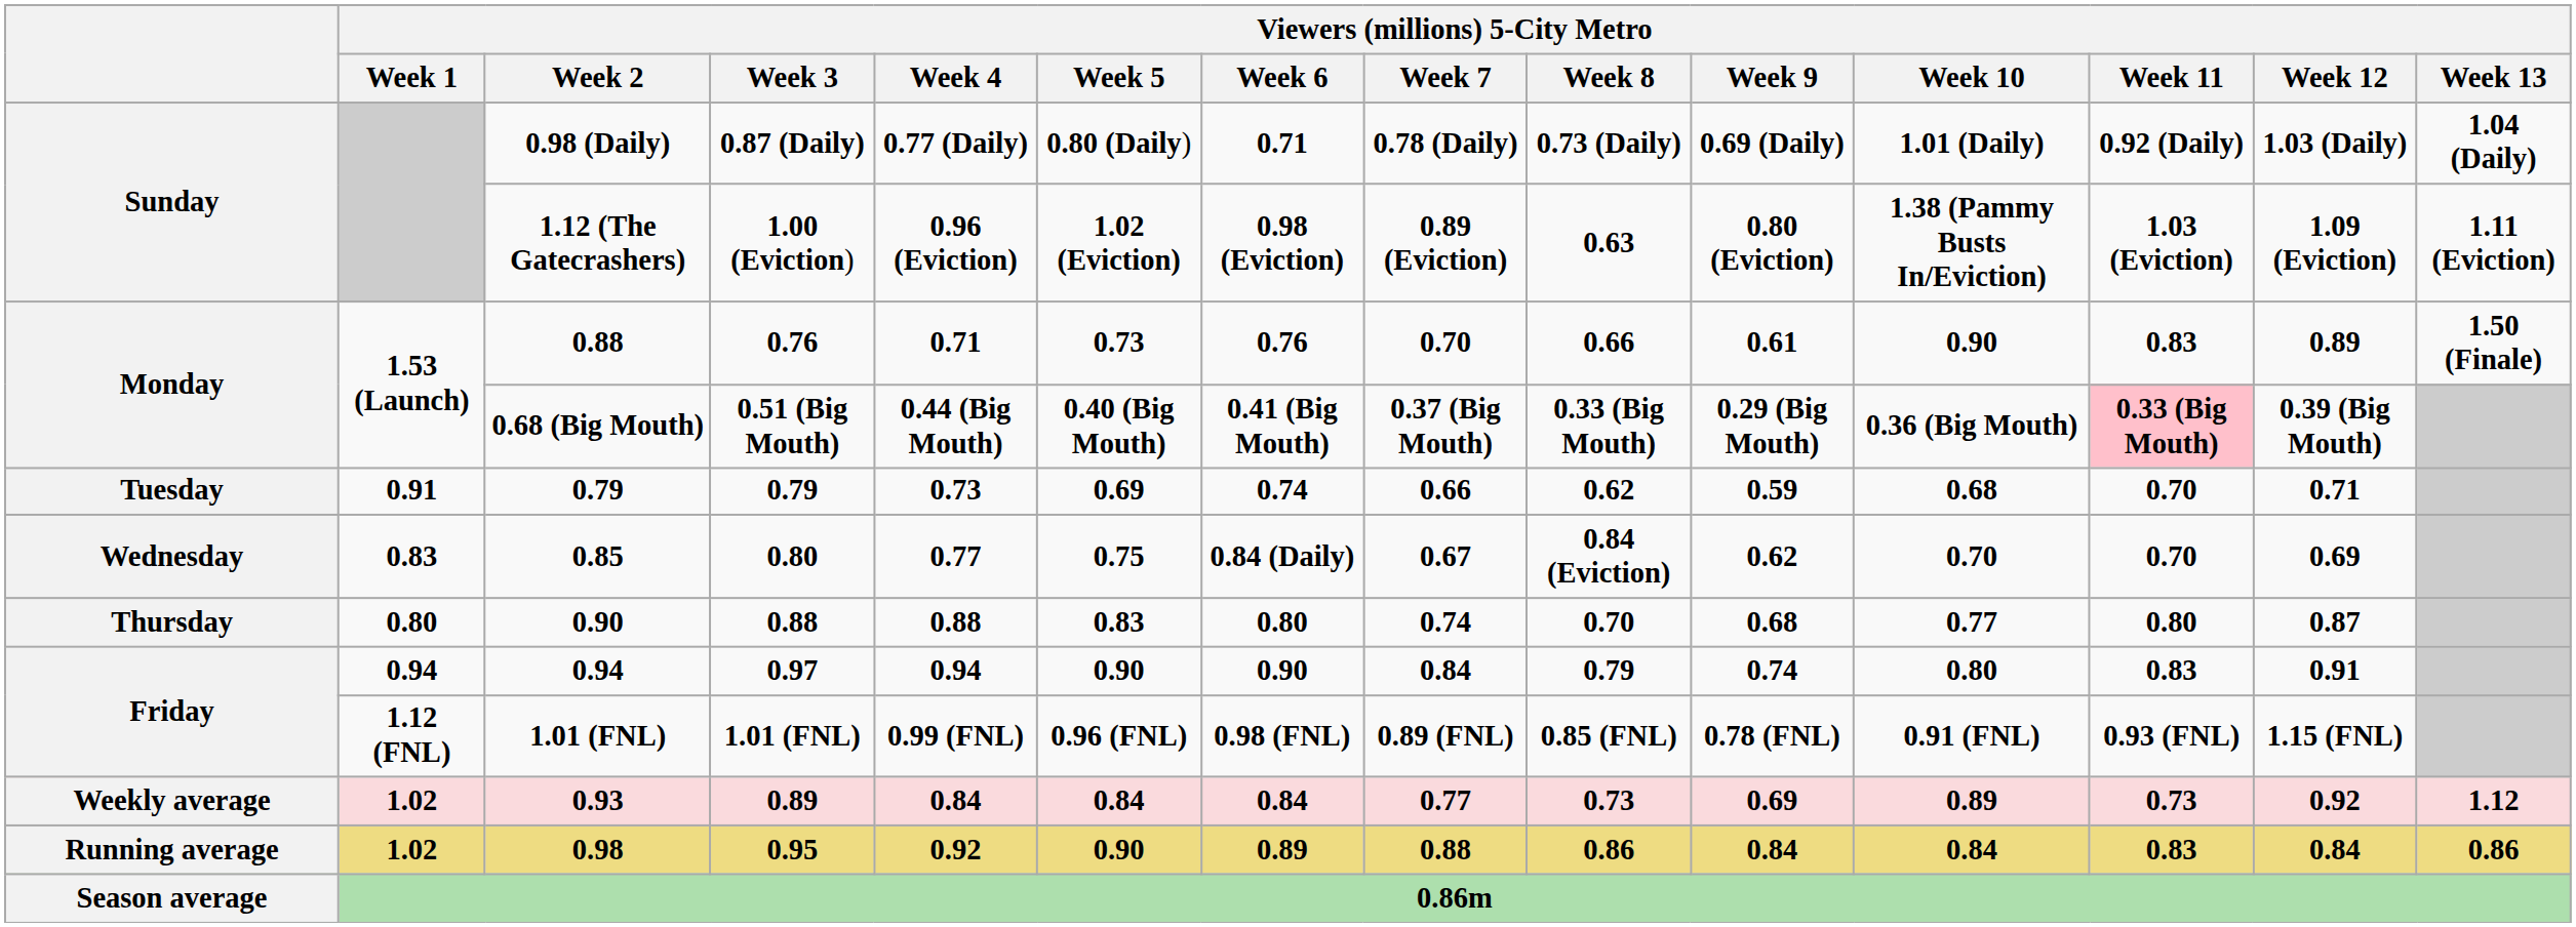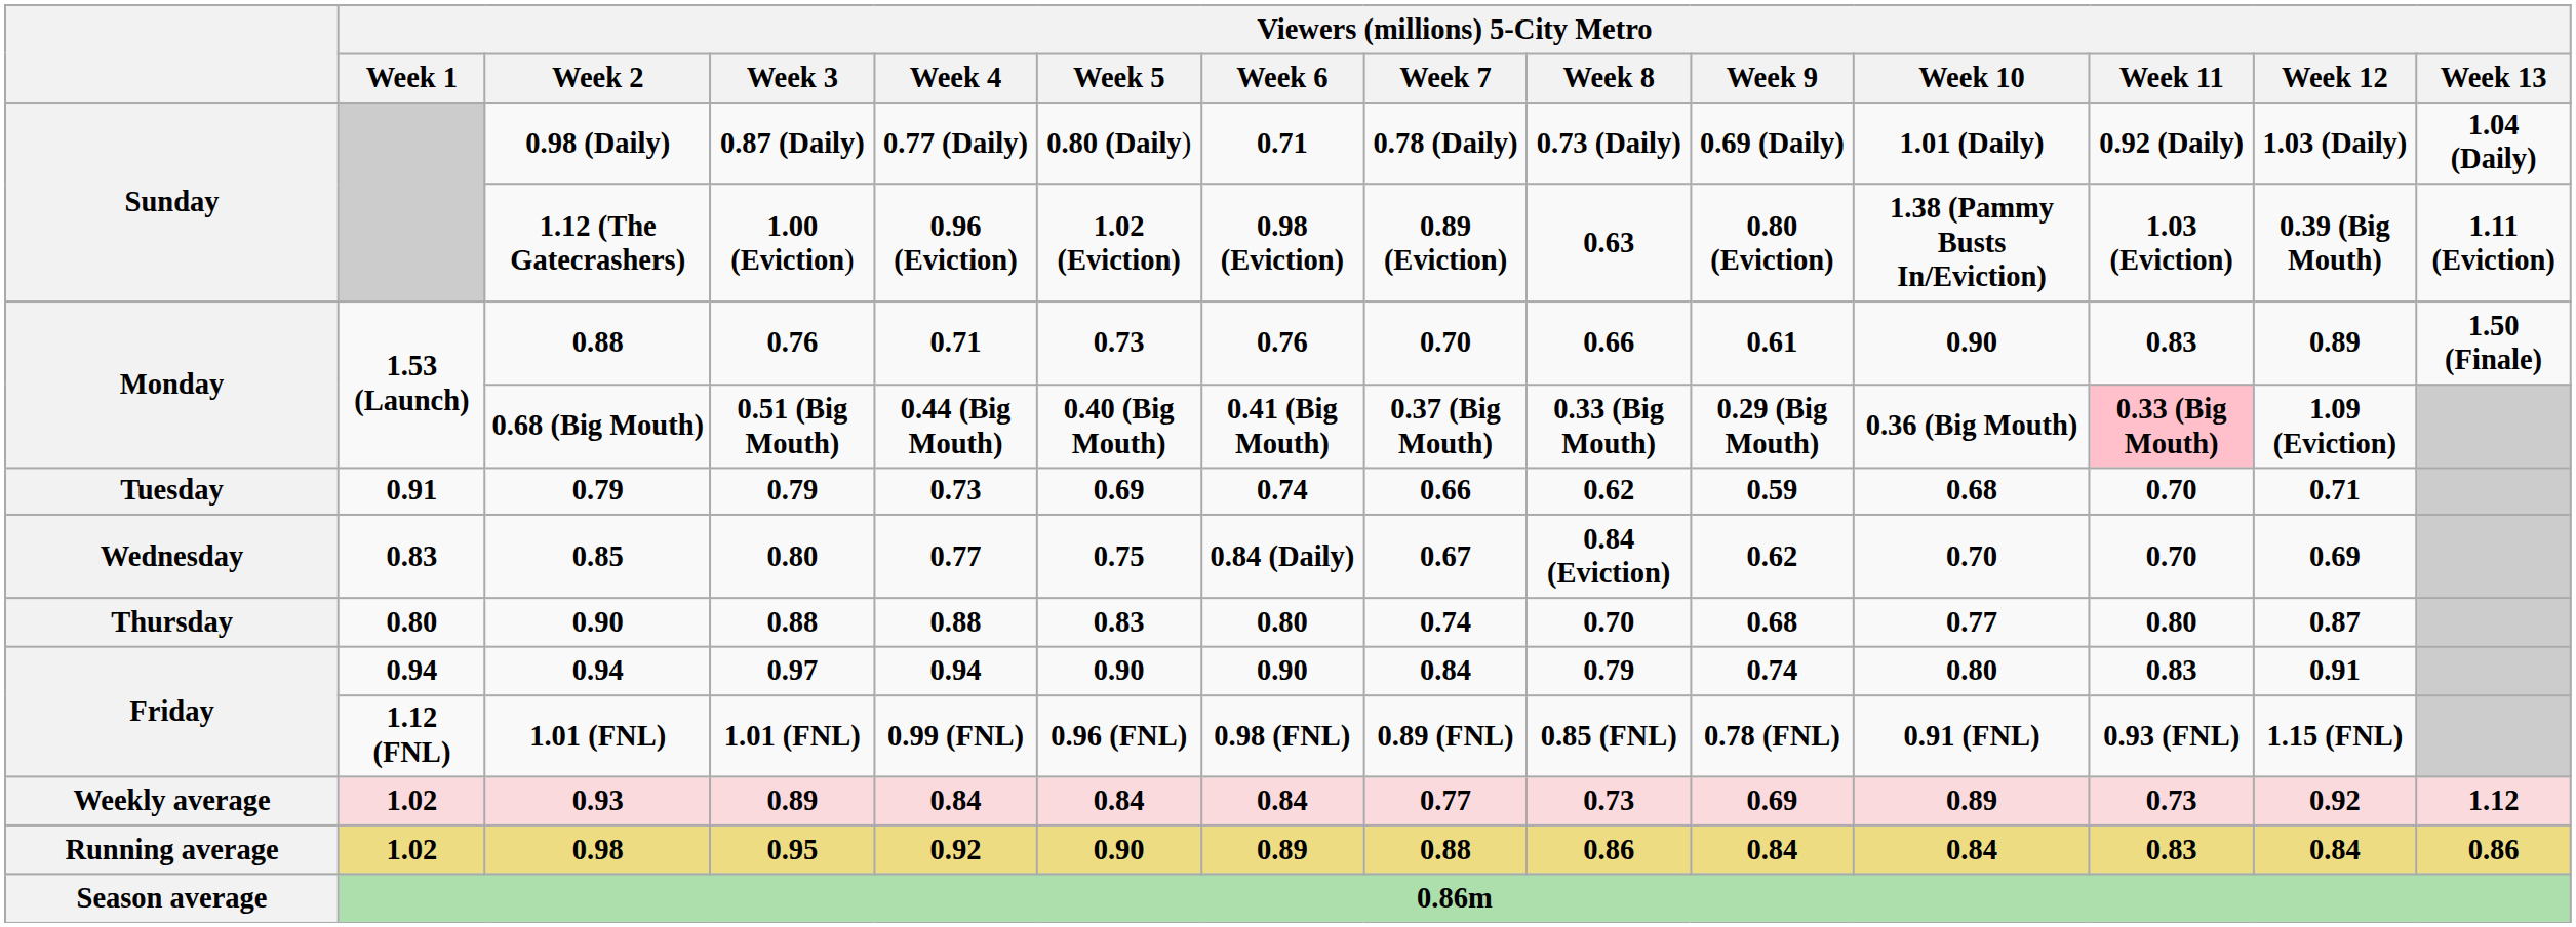 <table class="wikitable" style="font-size:90%; text-align:center; width: 100%; margin-left: auto; margin-right: auto;">
 <tr>
 <th scope="col" rowspan="2" style="width:13%;"></th>
 <th scope=col colspan=13>Viewers (millions) 5-City Metro</th>
 </tr>
 <tr>
 <th>Week 1</th>
 <th>Week 2</th>
 <th>Week 3</th>
 <th>Week 4</th>
 <th>Week 5</th>
 <th>Week 6</th>
 <th>Week 7</th>
 <th>Week 8</th>
 <th>Week 9</th>
 <th>Week 10</th>
 <th>Week 11</th>
 <th>Week 12</th>
 <th>Week 13</th>
 </tr>
 <tr>
 <th rowspan=2>Sunday</th>
 <td style=background:#CCCCCC rowspan=2></td>
 <td><strong>0.98 (Daily)</strong></td>
 <td><strong>0.87 (Daily)</strong></td>
 <td><strong>0.77 (Daily)</strong></td>
 <td><strong>0.80 (Daily</strong>)</td>
 <td><strong>0.71</strong></td>
 <td><strong>0.78 (Daily)</strong></td>
 <td><strong>0.73 (Daily)</strong></td>
 <td><strong>0.69 (Daily)</strong></td>
 <td><strong>1.01 (Daily)</strong></td>
 <td><strong>0.92 (Daily)</strong></td>
 <td><strong>1.03 (Daily)</strong></td>
 <td><strong>1.04 (Daily)</strong></td>
 </tr>
 <tr>
 <td><strong>1.12 (The Gatecrashers)</strong></td>
 <td><strong>1.00 (Eviction</strong>)</td>
 <td><strong>0.96 (Eviction)</strong></td>
 <td><strong>1.02 (Eviction)</strong></td>
 <td><strong>0.98 (Eviction)</strong></td>
 <td><strong>0.89 (Eviction)</strong></td>
 <td><strong>0.63</strong></td>
 <td><strong>0.80 (Eviction)</strong></td>
 <td><strong>1.38 (Pammy Busts In/Eviction)</strong></td>
 <td><strong>1.03 (Eviction)</strong></td>
-<td><strong>1.09 (Eviction)</strong></td>
+<td><strong>0.39 (Big Mouth)</strong></td>
 <td><strong>1.11 (Eviction)</strong></td>
 </tr>
 <tr>
 <th rowspan=2>Monday</th>
 <td rowspan=2><strong>1.53 (Launch)</strong></td>
 <td><strong>0.88</strong></td>
 <td><strong>0.76</strong></td>
 <td><strong>0.71</strong></td>
 <td><strong>0.73</strong></td>
 <td><strong>0.76</strong></td>
 <td><strong>0.70</strong></td>
 <td><strong>0.66</strong></td>
 <td><strong>0.61</strong></td>
 <td><strong>0.90</strong></td>
 <td><strong>0.83</strong></td>
 <td><strong>0.89</strong></td>
 <td><strong>1.50 (Finale)</strong></td>
 </tr>
 <tr>
 <td><strong>0.68 (Big Mouth)</strong></td>
 <td><strong>0.51 (Big Mouth)</strong></td>
 <td><strong>0.44 (Big Mouth)</strong></td>
 <td><strong>0.40 (Big Mouth)</strong></td>
 <td><strong>0.41 (Big Mouth)</strong></td>
 <td><strong>0.37 (Big Mouth)</strong></td>
 <td><strong>0.33 (Big Mouth)</strong></td>
 <td><strong>0.29 (Big Mouth)</strong></td>
 <td><strong>0.36 (Big Mouth)</strong></td>
 <td style="background: pink;"><strong>0.33 (Big Mouth)</strong></td>
-<td><strong>0.39 (Big Mouth)</strong></td>
+<td><strong>1.09 (Eviction)</strong></td>
 <td style=background:#CCCCCC rowspan=1></td>
 </tr>
 <tr>
 <th>Tuesday</th>
 <td><strong>0.91</strong></td>
 <td><strong>0.79</strong></td>
 <td><strong>0.79</strong></td>
 <td><strong>0.73</strong></td>
 <td><strong>0.69</strong></td>
 <td><strong>0.74</strong></td>
 <td><strong>0.66</strong></td>
 <td><strong>0.62</strong></td>
 <td><strong>0.59</strong></td>
 <td><strong>0.68</strong></td>
 <td><strong>0.70</strong></td>
 <td><strong>0.71</strong></td>
 <td style=background:#CCCCCC rowspan=1></td>
 </tr>
 <tr>
 <th>Wednesday</th>
 <td><strong>0.83</strong></td>
 <td><strong>0.85</strong></td>
 <td><strong>0.80</strong></td>
 <td><strong>0.77</strong></td>
 <td><strong>0.75</strong></td>
 <td><strong>0.84 (Daily)</strong></td>
 <td><strong>0.67</strong></td>
 <td><strong>0.84 (Eviction)</strong></td>
 <td><strong>0.62</strong></td>
 <td><strong>0.70</strong></td>
 <td><strong>0.70</strong></td>
 <td><strong>0.69</strong></td>
 <td style=background:#CCCCCC rowspan=1></td>
 </tr>
 <tr>
 <th>Thursday</th>
 <td><strong>0.80</strong></td>
 <td><strong>0.90</strong></td>
 <td><strong>0.88</strong></td>
 <td><strong>0.88</strong></td>
 <td><strong>0.83</strong></td>
 <td><strong>0.80</strong></td>
 <td><strong>0.74</strong></td>
 <td><strong>0.70</strong></td>
 <td><strong>0.68</strong></td>
 <td><strong>0.77</strong></td>
 <td><strong>0.80</strong></td>
 <td><strong>0.87</strong></td>
 <td style=background:#CCCCCC rowspan=1></td>
 </tr>
 <tr>
 <th rowspan=2>Friday</th>
 <td><strong>0.94</strong></td>
 <td><strong>0.94</strong></td>
 <td><strong>0.97</strong></td>
 <td><strong>0.94</strong></td>
 <td><strong>0.90</strong></td>
 <td><strong>0.90</strong></td>
 <td><strong>0.84</strong></td>
 <td><strong>0.79</strong></td>
 <td><strong>0.74</strong></td>
 <td><strong>0.80</strong></td>
 <td><strong>0.83</strong></td>
 <td><strong>0.91</strong></td>
 <td style=background:#CCCCCC rowspan=1></td>
 </tr>
 <tr>
 <td><strong>1.12 (FNL)</strong></td>
 <td><strong>1.01 (FNL)</strong></td>
 <td><strong>1.01 (FNL)</strong></td>
 <td><strong>0.99 (FNL)</strong></td>
 <td><strong>0.96 (FNL)</strong></td>
 <td><strong>0.98 (FNL)</strong></td>
 <td><strong>0.89 (FNL)</strong></td>
 <td><strong>0.85 (FNL)</strong></td>
 <td><strong>0.78 (FNL)</strong></td>
 <td><strong>0.91 (FNL)</strong></td>
 <td><strong>0.93 (FNL)</strong></td>
 <td><strong>1.15 (FNL)</strong></td>
 <td style=background:#CCCCCC rowspan=1></td>
 </tr>
 <tr style="background:#FADADD;" |>
 <th>Weekly average</th>
 <td><strong>1.02</strong></td>
 <td><strong>0.93</strong></td>
 <td><strong>0.89</strong></td>
 <td><strong>0.84</strong></td>
 <td><strong>0.84</strong></td>
 <td><strong>0.84</strong></td>
 <td><strong>0.77</strong></td>
 <td><strong>0.73</strong></td>
 <td><strong>0.69</strong></td>
 <td><strong>0.89</strong></td>
 <td><strong>0.73</strong></td>
 <td><strong>0.92</strong></td>
 <td><strong>1.12</strong></td>
 </tr>
 <tr style="background:#EEDC82;" |>
 <th>Running average</th>
 <td><strong>1.02</strong></td>
 <td><strong>0.98</strong></td>
 <td><strong>0.95</strong></td>
 <td><strong>0.92</strong></td>
 <td><strong>0.90</strong></td>
 <td><strong>0.89</strong></td>
 <td><strong>0.88</strong></td>
 <td><strong>0.86</strong></td>
 <td><strong>0.84</strong></td>
 <td><strong>0.84</strong></td>
 <td><strong>0.83</strong></td>
 <td><strong>0.84</strong></td>
 <td><strong>0.86</strong></td>
 </tr>
 <tr style="background:#ADDFAD;" |>
 <th>Season average</th>
 <td colspan=13><strong>0.86m</strong></td>
 </tr>
 </table>
